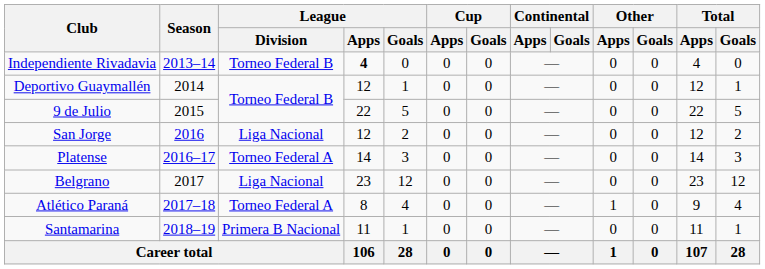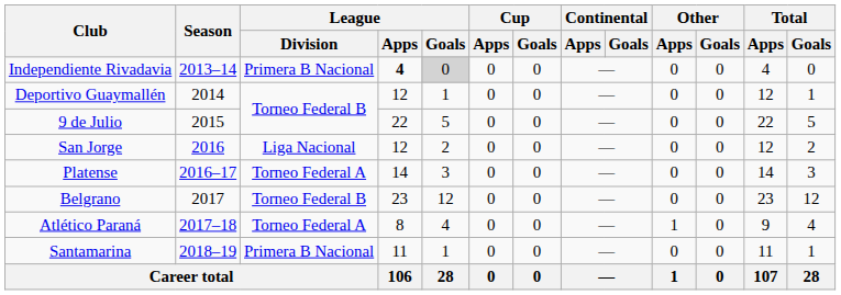 <table class="wikitable" style="text-align:center">
 <tr>
 <th rowspan="2">Club</th>
 <th rowspan="2">Season</th>
 <th colspan="3">League</th>
 <th colspan="2">Cup</th>
 <th colspan="2">Continental</th>
 <th colspan="2">Other</th>
 <th colspan="2">Total</th>
 </tr>
 <tr>
 <th>Division</th>
 <th>Apps</th>
 <th>Goals</th>
 <th>Apps</th>
 <th>Goals</th>
 <th>Apps</th>
 <th>Goals</th>
 <th>Apps</th>
 <th>Goals</th>
 <th>Apps</th>
 <th>Goals</th>
 </tr>
 <tr>
 <td rowspan="1"><a href='#'>Independiente Rivadavia</a></td>
 <td><a href='#'>2013–14</a></td>
-<td rowspan="1"><a href='#'>Torneo Federal B</a></td>
+<td rowspan="1"><a href='#'>Primera B Nacional</a></td>
 <td><strong>4</strong></td>
-<td>0</td>
+<td style="background: lightgrey;">0</td>
 <td>0</td>
 <td>0</td>
 <td colspan="2">—</td>
 <td>0</td>
 <td>0</td>
 <td>4</td>
 <td>0</td>
 </tr>
 <tr>
 <td rowspan="1"><a href='#'>Deportivo Guaymallén</a></td>
 <td>2014</td>
 <td rowspan="2"><a href='#'>Torneo Federal B</a></td>
 <td>12</td>
 <td>1</td>
 <td>0</td>
 <td>0</td>
 <td colspan="2">—</td>
 <td>0</td>
 <td>0</td>
 <td>12</td>
 <td>1</td>
 </tr>
 <tr>
 <td rowspan="1"><a href='#'>9 de Julio</a></td>
 <td>2015</td>
 <td>22</td>
 <td>5</td>
 <td>0</td>
 <td>0</td>
 <td colspan="2">—</td>
 <td>0</td>
 <td>0</td>
 <td>22</td>
 <td>5</td>
 </tr>
 <tr>
 <td rowspan="1"><a href='#'>San Jorge</a></td>
 <td><a href='#'>2016</a></td>
 <td rowspan="1"><a href='#'>Liga Nacional</a></td>
 <td>12</td>
 <td>2</td>
 <td>0</td>
 <td>0</td>
 <td colspan="2">—</td>
 <td>0</td>
 <td>0</td>
 <td>12</td>
 <td>2</td>
 </tr>
 <tr>
 <td rowspan="1"><a href='#'>Platense</a></td>
 <td><a href='#'>2016–17</a></td>
 <td rowspan="1"><a href='#'>Torneo Federal A</a></td>
 <td>14</td>
 <td>3</td>
 <td>0</td>
 <td>0</td>
 <td colspan="2">—</td>
 <td>0</td>
 <td>0</td>
 <td>14</td>
 <td>3</td>
 </tr>
 <tr>
 <td rowspan="1"><a href='#'>Belgrano</a></td>
 <td>2017</td>
-<td rowspan="1"><a href='#'>Liga Nacional</a></td>
+<td rowspan="1"><a href='#'>Torneo Federal B</a></td>
 <td>23</td>
 <td>12</td>
 <td>0</td>
 <td>0</td>
 <td colspan="2">—</td>
 <td>0</td>
 <td>0</td>
 <td>23</td>
 <td>12</td>
 </tr>
 <tr>
 <td rowspan="1"><a href='#'>Atlético Paraná</a></td>
 <td><a href='#'>2017–18</a></td>
 <td rowspan="1"><a href='#'>Torneo Federal A</a></td>
 <td>8</td>
 <td>4</td>
 <td>0</td>
 <td>0</td>
 <td colspan="2">—</td>
 <td>1</td>
 <td>0</td>
 <td>9</td>
 <td>4</td>
 </tr>
 <tr>
 <td rowspan="1"><a href='#'>Santamarina</a></td>
 <td><a href='#'>2018–19</a></td>
 <td rowspan="1"><a href='#'>Primera B Nacional</a></td>
 <td>11</td>
 <td>1</td>
 <td>0</td>
 <td>0</td>
 <td colspan="2">—</td>
 <td>0</td>
 <td>0</td>
 <td>11</td>
 <td>1</td>
 </tr>
 <tr>
 <th colspan="3">Career total</th>
 <th>106</th>
 <th>28</th>
 <th>0</th>
 <th>0</th>
 <th colspan="2">—</th>
 <th>1</th>
 <th>0</th>
 <th>107</th>
 <th>28</th>
 </tr>
 </table>
